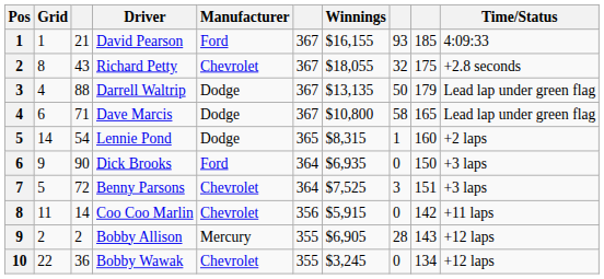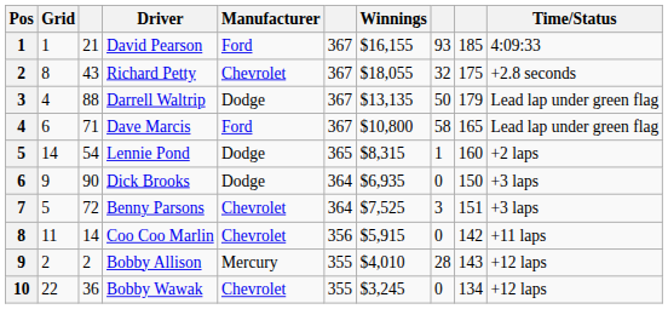 <table class="sortable wikitable" style="font-size:95%">
 <tr>
 <th>Pos</th>
 <th>Grid</th>
 <th></th>
 <th>Driver</th>
 <th>Manufacturer</th>
 <th></th>
 <th>Winnings</th>
 <th></th>
 <th></th>
 <th>Time/Status</th>
 </tr>
 <tr>
 <th>1</th>
 <td>1</td>
 <td>21</td>
 <td><a href='#'>David Pearson</a></td>
 <td><a href='#'>Ford</a></td>
 <td>367</td>
 <td>$16,155</td>
 <td>93</td>
 <td>185</td>
 <td>4:09:33</td>
 </tr>
 <tr>
 <th>2</th>
 <td>8</td>
 <td>43</td>
 <td><a href='#'>Richard Petty</a></td>
 <td><a href='#'>Chevrolet</a></td>
 <td>367</td>
 <td>$18,055</td>
 <td>32</td>
 <td>175</td>
 <td>+2.8 seconds</td>
 </tr>
 <tr>
 <th>3</th>
 <td>4</td>
 <td>88</td>
 <td><a href='#'>Darrell Waltrip</a></td>
 <td>Dodge</td>
 <td>367</td>
 <td>$13,135</td>
 <td>50</td>
 <td>179</td>
 <td>Lead lap under green flag</td>
 </tr>
 <tr>
 <th>4</th>
 <td>6</td>
 <td>71</td>
 <td><a href='#'>Dave Marcis</a></td>
-<td>Dodge</td>
+<td><a href='#'>Ford</a></td>
 <td>367</td>
 <td>$10,800</td>
 <td>58</td>
 <td>165</td>
 <td>Lead lap under green flag</td>
 </tr>
 <tr>
 <th>5</th>
 <td>14</td>
 <td>54</td>
 <td><a href='#'>Lennie Pond</a></td>
 <td>Dodge</td>
 <td>365</td>
 <td>$8,315</td>
 <td>1</td>
 <td>160</td>
 <td>+2 laps</td>
 </tr>
 <tr>
 <th>6</th>
 <td>9</td>
 <td>90</td>
 <td><a href='#'>Dick Brooks</a></td>
-<td><a href='#'>Ford</a></td>
+<td>Dodge</td>
 <td>364</td>
 <td>$6,935</td>
 <td>0</td>
 <td>150</td>
 <td>+3 laps</td>
 </tr>
 <tr>
 <th>7</th>
 <td>5</td>
 <td>72</td>
 <td><a href='#'>Benny Parsons</a></td>
 <td><a href='#'>Chevrolet</a></td>
 <td>364</td>
 <td>$7,525</td>
 <td>3</td>
 <td>151</td>
 <td>+3 laps</td>
 </tr>
 <tr>
 <th>8</th>
 <td>11</td>
 <td>14</td>
 <td><a href='#'>Coo Coo Marlin</a></td>
 <td><a href='#'>Chevrolet</a></td>
 <td>356</td>
 <td>$5,915</td>
 <td>0</td>
 <td>142</td>
 <td>+11 laps</td>
 </tr>
 <tr>
 <th>9</th>
 <td>2</td>
 <td>2</td>
 <td><a href='#'>Bobby Allison</a></td>
 <td>Mercury</td>
 <td>355</td>
-<td>$6,905</td>
+<td>$4,010</td>
 <td>28</td>
 <td>143</td>
 <td>+12 laps</td>
 </tr>
 <tr>
 <th>10</th>
 <td>22</td>
 <td>36</td>
 <td><a href='#'>Bobby Wawak</a></td>
 <td><a href='#'>Chevrolet</a></td>
 <td>355</td>
 <td>$3,245</td>
 <td>0</td>
 <td>134</td>
 <td>+12 laps</td>
 </tr>
 </table>
